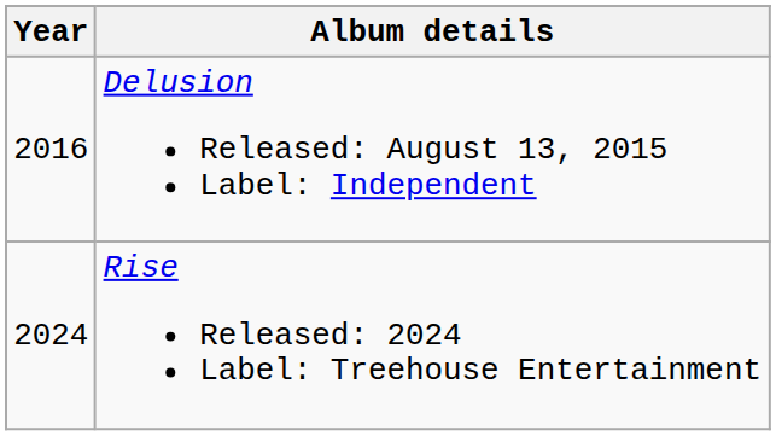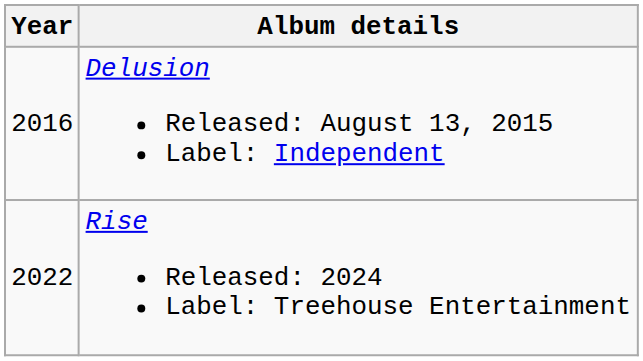 <table class="wikitable">
 <tr>
 <th>Year</th>
 <th>Album details</th>
 </tr>
 <tr>
 <td>2016</td>
 <td style="text-align:left;"><em><a href='#'>Delusion</a></em><br><ul><li>Released: August 13, 2015</li><li>Label: <a href='#'>Independent</a></li></ul></td>
 </tr>
 <tr>
-<td>2024</td>
+<td>2022</td>
 <td style="text-align:left;"><em><a href='#'>Rise</a></em><br><ul><li>Released: 2024</li><li>Label: Treehouse Entertainment</li></ul></td>
 </tr>
 </table>
